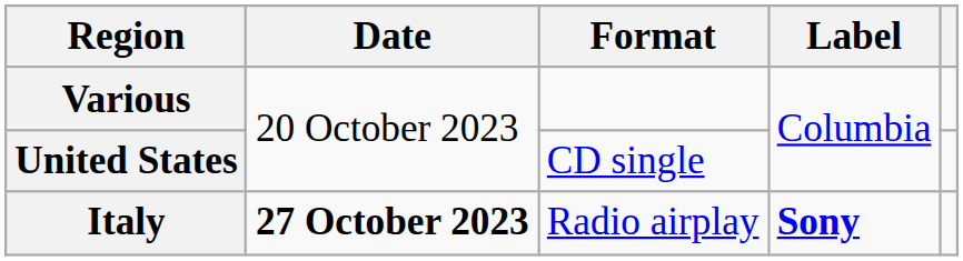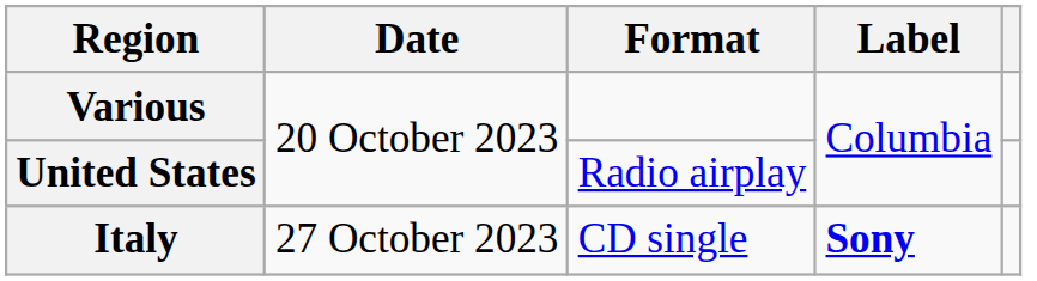 <table class="wikitable plainrowheaders">
 <tr>
 <th scope="col">Region</th>
 <th scope="col">Date</th>
 <th scope="col">Format</th>
 <th scope="col">Label</th>
 <th scope="col"></th>
 </tr>
 <tr>
 <th scope="row">Various</th>
 <td rowspan="2">20 October 2023</td>
 <td></td>
 <td rowspan="2"><a href='#'>Columbia</a></td>
 <td style="text-align:center"></td>
 </tr>
 <tr>
 <th scope="row">United States</th>
-<td><a href='#'>CD single</a></td>
+<td><a href='#'>Radio airplay</a></td>
 <td style="text-align:center"></td>
 </tr>
 <tr>
 <th scope="row">Italy</th>
-<td><strong>27 October 2023</strong></td>
-<td><a href='#'>Radio airplay</a></td>
+<td>27 October 2023</td>
+<td><a href='#'>CD single</a></td>
 <td><strong><a href='#'>Sony</a></strong></td>
 <td style="text-align:center"></td>
 </tr>
 </table>
